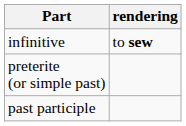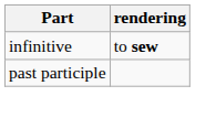 <table class="wikitable">
 <tr>
 <th>Part</th>
 <th>rendering</th>
 </tr>
 <tr>
 <td>infinitive</td>
 <td>to <strong>sew</strong></td>
 </tr>
 <tr>
-<td>preterite <br> (or simple past)</td>
-<td><strong></strong></td>
-</tr>
-<tr>
 <td>past participle</td>
 <td><strong></strong></td>
 </tr>
 </table>
